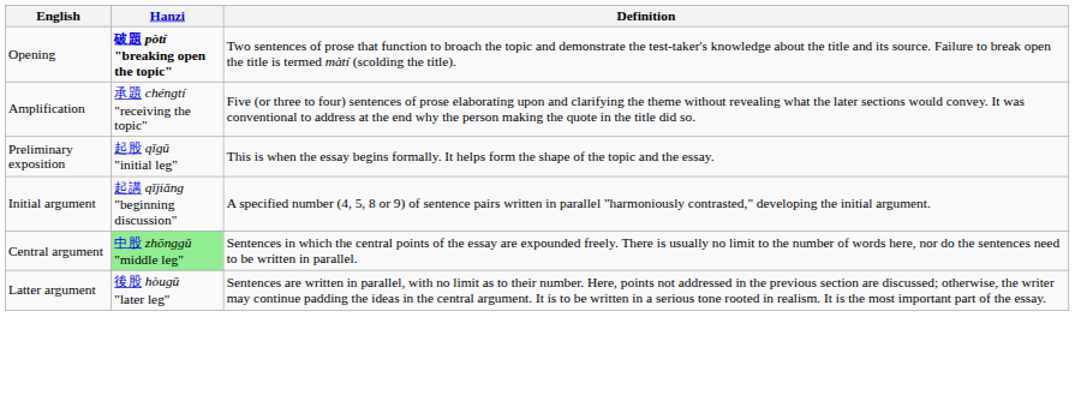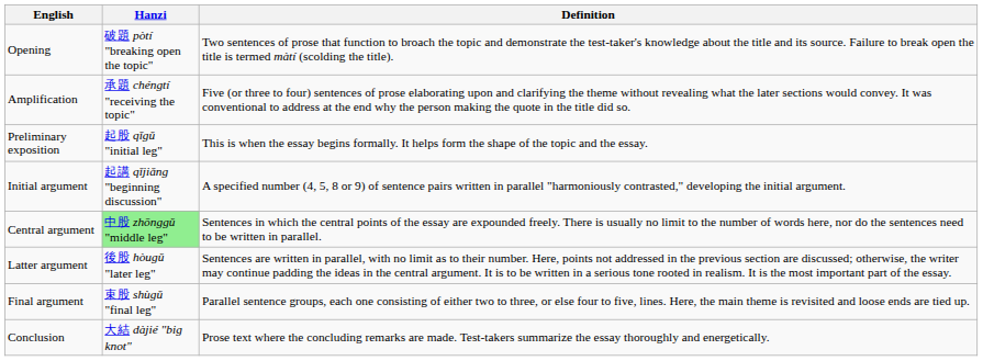 <table class="wikitable">
 <tr>
 <th>English</th>
 <th><a href='#'>Hanzi</a></th>
 <th>Definition</th>
 </tr>
 <tr>
 <td>Opening</td>
-<td><strong><a href='#'>破題</a> <em>pòtí</em><br>"breaking open the topic"</strong></td>
+<td><a href='#'>破題</a> <em>pòtí</em><br>"breaking open the topic"</td>
 <td>Two sentences of prose that function to broach the topic and demonstrate the test-taker's knowledge about the title and its source. Failure to break open the title is termed <em>màtí</em> (scolding the title).</td>
 </tr>
 <tr>
 <td>Amplification</td>
 <td><a href='#'>承題</a> <em>chéngtí</em><br>"receiving the topic"</td>
 <td>Five (or three to four) sentences of prose elaborating upon and clarifying the theme without revealing what the later sections would convey. It was conventional to address at the end why the person making the quote in the title did so.</td>
 </tr>
 <tr>
 <td>Preliminary exposition</td>
 <td><a href='#'>起股</a> <em>qǐgǔ</em><br>"initial leg"</td>
 <td>This is when the essay begins formally. It helps form the shape of the topic and the essay.</td>
 </tr>
 <tr>
 <td>Initial argument</td>
 <td><a href='#'>起講</a> <em>qǐjiǎng</em><br>"beginning discussion"</td>
 <td>A specified number (4, 5, 8 or 9) of sentence pairs written in parallel "harmoniously contrasted," developing the initial argument.</td>
 </tr>
 <tr>
 <td>Central argument</td>
 <td style="background: lightgreen;"><a href='#'>中股</a> <em>zhōnggǔ</em><br>"middle leg"</td>
 <td>Sentences in which the central points of the essay are expounded freely. There is usually no limit to the number of words here, nor do the sentences need to be written in parallel.</td>
 </tr>
 <tr>
 <td>Latter argument</td>
 <td><a href='#'>後股</a> <em>hòugǔ</em><br>"later leg"</td>
 <td>Sentences are written in parallel, with no limit as to their number. Here, points not addressed in the previous section are discussed; otherwise, the writer may continue padding the ideas in the central argument. It is to be written in a serious tone rooted in realism. It is the most important part of the essay.</td>
 </tr>
+<tr>
+<td>Final argument</td>
+<td><a href='#'>束股</a> <em>shùgǔ</em><br>"final leg"</td>
+<td>Parallel sentence groups, each one consisting of either two to three, or else four to five, lines. Here, the main theme is revisited and loose ends are tied up.</td>
+</tr>
+<tr>
+<td>Conclusion</td>
+<td><a href='#'>大結</a> <em>dàjié</em> <em>"big knot"</em></td>
+<td>Prose text where the concluding remarks are made. Test-takers summarize the essay thoroughly and energetically.</td>
+</tr>
 </table>
